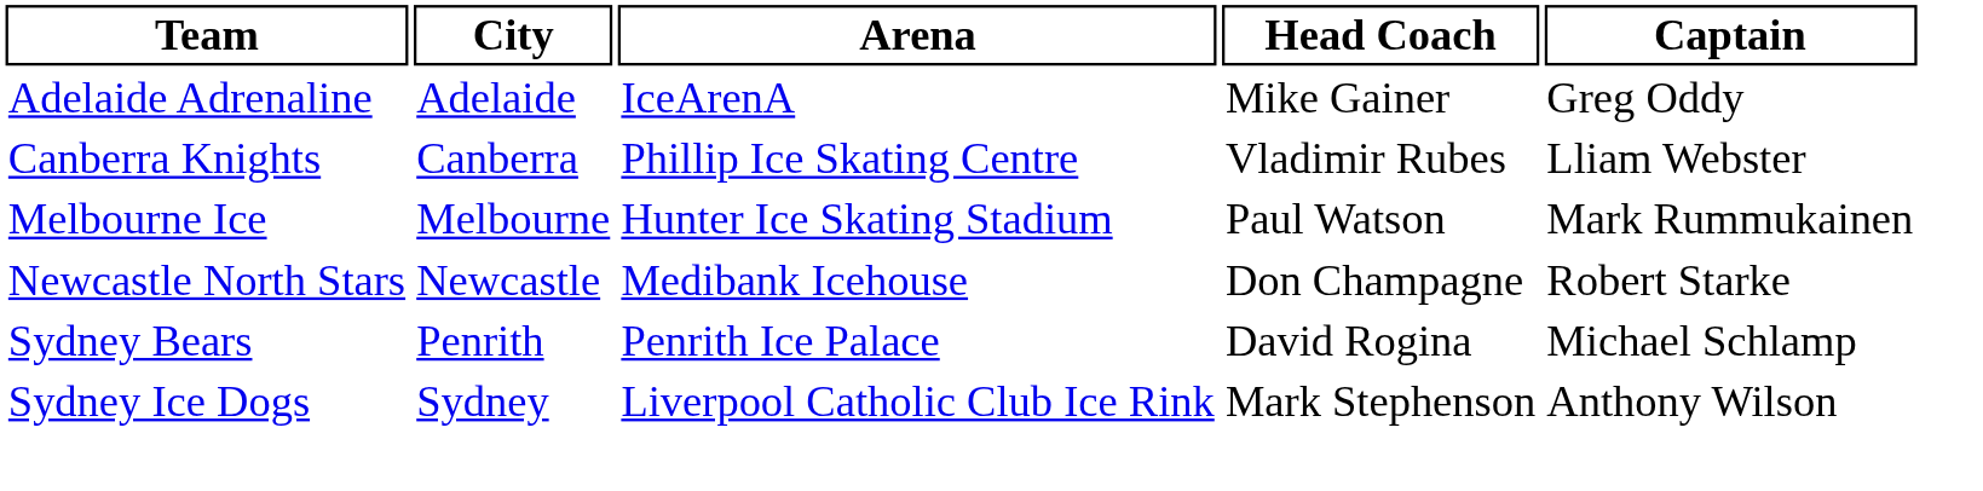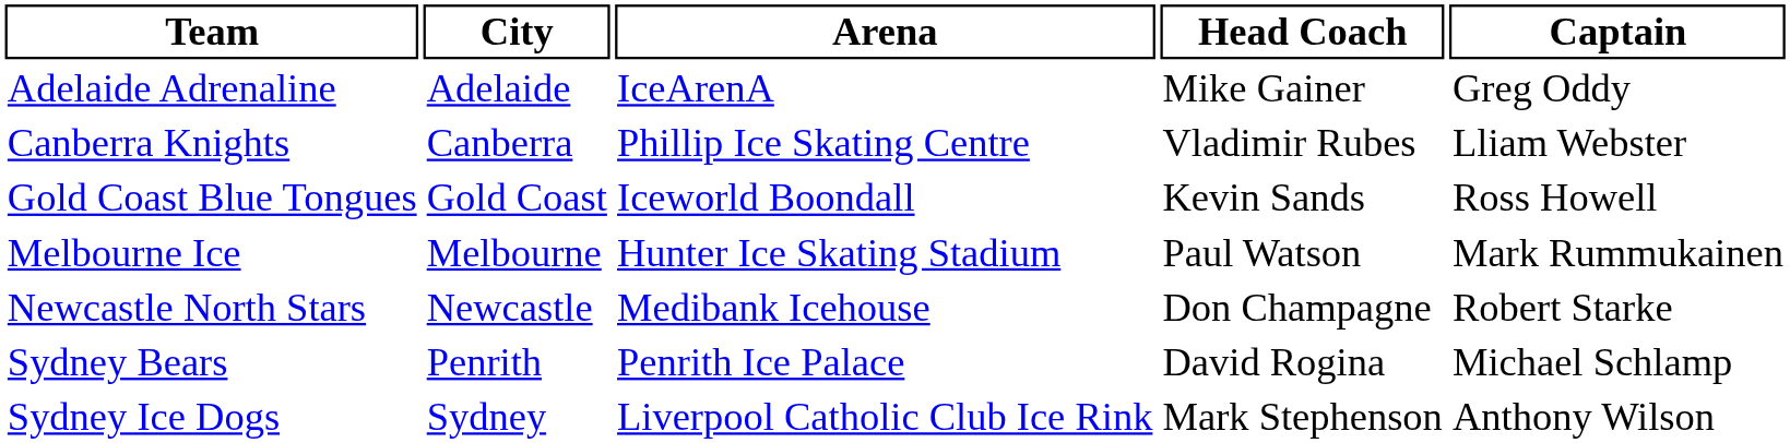 <table class="toccolours">
 <tr>
 </tr>
 <tr>
 <th style="background:white;color:black;border:black 1px solid">Team</th>
 <th style="background:white;color:black;border:black 1px solid">City</th>
 <th style="background:white;color:black;border:black 1px solid">Arena</th>
 <th style="background:white;color:black;border:black 1px solid">Head Coach</th>
 <th style="background:white;color:black;border:black 1px solid">Captain</th>
 </tr>
 <tr>
 <td><a href='#'>Adelaide Adrenaline</a></td>
 <td> <a href='#'>Adelaide</a></td>
 <td><a href='#'>IceArenA</a></td>
 <td> Mike Gainer</td>
 <td> Greg Oddy</td>
 </tr>
 <tr>
 <td><a href='#'>Canberra Knights</a></td>
 <td> <a href='#'>Canberra</a></td>
 <td><a href='#'>Phillip Ice Skating Centre</a></td>
 <td> Vladimir Rubes</td>
 <td> Lliam Webster</td>
+</tr>
+<tr>
+<td><a href='#'>Gold Coast Blue Tongues</a></td>
+<td> <a href='#'>Gold Coast</a></td>
+<td><a href='#'>Iceworld Boondall</a></td>
+<td> Kevin Sands</td>
+<td> Ross Howell</td>
 </tr>
 <tr>
 <td><a href='#'>Melbourne Ice</a></td>
 <td> <a href='#'>Melbourne</a></td>
 <td><a href='#'>Hunter Ice Skating Stadium</a></td>
 <td> Paul Watson</td>
 <td> Mark Rummukainen</td>
 </tr>
 <tr>
 <td><a href='#'>Newcastle North Stars</a></td>
 <td> <a href='#'>Newcastle</a></td>
 <td><a href='#'>Medibank Icehouse</a></td>
 <td> Don Champagne</td>
 <td> Robert Starke</td>
 </tr>
 <tr>
 <td><a href='#'>Sydney Bears</a></td>
 <td> <a href='#'>Penrith</a></td>
 <td><a href='#'>Penrith Ice Palace</a></td>
 <td> David Rogina</td>
 <td> Michael Schlamp</td>
 </tr>
 <tr>
 <td><a href='#'>Sydney Ice Dogs</a></td>
 <td> <a href='#'>Sydney</a></td>
 <td><a href='#'>Liverpool Catholic Club Ice Rink</a></td>
 <td> Mark Stephenson</td>
 <td> Anthony Wilson</td>
 </tr>
 </table>
